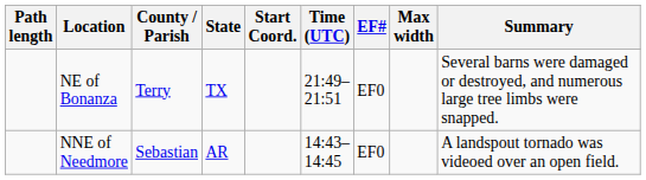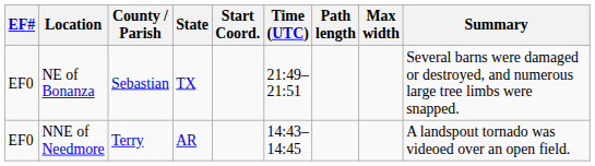 <table class="wikitable sortable" style="width:100%;">
 <tr>
-<th scope="col"  style="width:6%; text-align:center;">Path length</th>
+<th scope="col"  style="width:3%; text-align:center;"><a href='#'>EF#</a></th>
 <th scope="col"  style="width:7%; text-align:center;" class="unsortable">Location</th>
 <th scope="col"  style="width:6%; text-align:center;" class="unsortable">County / Parish</th>
 <th scope="col"  style="width:5%; text-align:center;">State</th>
 <th scope="col"  style="width:6%; text-align:center;">Start Coord.</th>
 <th scope="col"  style="width:6%; text-align:center;">Time (<a href='#'>UTC</a>)</th>
-<th scope="col"  style="width:3%; text-align:center;"><a href='#'>EF#</a></th>
+<th scope="col"  style="width:6%; text-align:center;">Path length</th>
 <th scope="col"  style="width:6%; text-align:center;">Max width</th>
 <th scope="col" class="unsortable" style="width:48%; text-align:center;">Summary</th>
 </tr>
 <tr>
-<td></td>
+<td bgcolor=>EF0</td>
 <td>NE of <a href='#'>Bonanza</a></td>
-<td><a href='#'>Terry</a></td>
+<td><a href='#'>Sebastian</a></td>
 <td><a href='#'>TX</a></td>
 <td></td>
 <td>21:49–21:51</td>
-<td bgcolor=>EF0</td>
+<td></td>
 <td></td>
 <td>Several barns were damaged or destroyed, and numerous large tree limbs were snapped.</td>
 </tr>
 <tr>
-<td></td>
+<td bgcolor=>EF0</td>
 <td>NNE of <a href='#'>Needmore</a></td>
-<td><a href='#'>Sebastian</a></td>
+<td><a href='#'>Terry</a></td>
 <td><a href='#'>AR</a></td>
 <td></td>
 <td>14:43–14:45</td>
-<td bgcolor=>EF0</td>
+<td></td>
 <td></td>
 <td>A landspout tornado was videoed over an open field.</td>
 </tr>
 </table>
